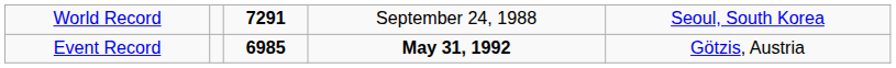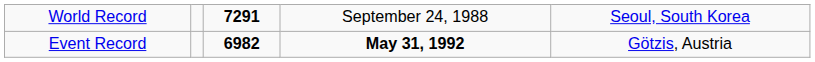 <table class="wikitable" style=" text-align:center; font-size:105%;" width="95%">
 <tr>
 <td><a href='#'>World Record</a></td>
 <td></td>
 <td><strong>7291</strong></td>
 <td>September 24, 1988</td>
 <td> <a href='#'>Seoul, South Korea</a></td>
 </tr>
 <tr>
 <td><a href='#'>Event Record</a></td>
 <td></td>
-<td><strong>6985</strong></td>
+<td><strong>6982</strong></td>
 <td><strong>May 31, 1992</strong></td>
 <td> <a href='#'>Götzis</a>, Austria</td>
 </tr>
 </table>
